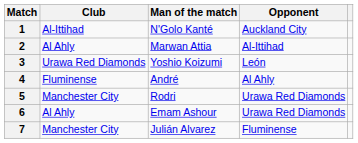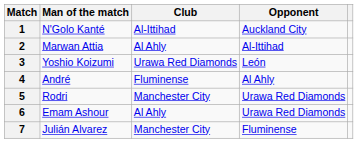 <table class="wikitable sortable">
 <tr>
 <th>Match</th>
+<th>Man of the match</th>
 <th>Club</th>
-<th>Man of the match</th>
 <th>Opponent</th>
 <th class="unsortable"></th>
 </tr>
 <tr>
 <th>1</th>
+<td> <a href='#'>N'Golo Kanté</a></td>
 <td> <a href='#'>Al-Ittihad</a></td>
-<td> <a href='#'>N'Golo Kanté</a></td>
 <td> <a href='#'>Auckland City</a></td>
 <td></td>
 </tr>
 <tr>
 <th>2</th>
+<td> <a href='#'>Marwan Attia</a></td>
 <td> <a href='#'>Al Ahly</a></td>
-<td> <a href='#'>Marwan Attia</a></td>
 <td> <a href='#'>Al-Ittihad</a></td>
 <td></td>
 </tr>
 <tr>
 <th>3</th>
+<td> <a href='#'>Yoshio Koizumi</a></td>
 <td> <a href='#'>Urawa Red Diamonds</a></td>
-<td> <a href='#'>Yoshio Koizumi</a></td>
 <td> <a href='#'>León</a></td>
 <td></td>
 </tr>
 <tr>
 <th>4</th>
+<td> <a href='#'>André</a></td>
 <td> <a href='#'>Fluminense</a></td>
-<td> <a href='#'>André</a></td>
 <td> <a href='#'>Al Ahly</a></td>
 <td></td>
 </tr>
 <tr>
 <th>5</th>
+<td> <a href='#'>Rodri</a></td>
 <td> <a href='#'>Manchester City</a></td>
-<td> <a href='#'>Rodri</a></td>
 <td> <a href='#'>Urawa Red Diamonds</a></td>
 <td></td>
 </tr>
 <tr>
 <th>6</th>
+<td> <a href='#'>Emam Ashour</a></td>
 <td> <a href='#'>Al Ahly</a></td>
-<td> <a href='#'>Emam Ashour</a></td>
 <td> <a href='#'>Urawa Red Diamonds</a></td>
 <td></td>
 </tr>
 <tr>
 <th>7</th>
+<td> <a href='#'>Julián Alvarez</a></td>
 <td> <a href='#'>Manchester City</a></td>
-<td> <a href='#'>Julián Alvarez</a></td>
 <td> <a href='#'>Fluminense</a></td>
 <td></td>
 </tr>
 </table>
